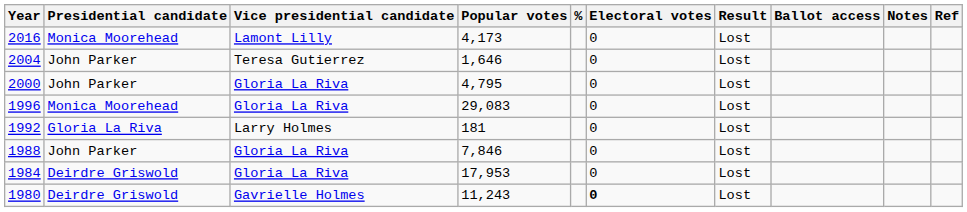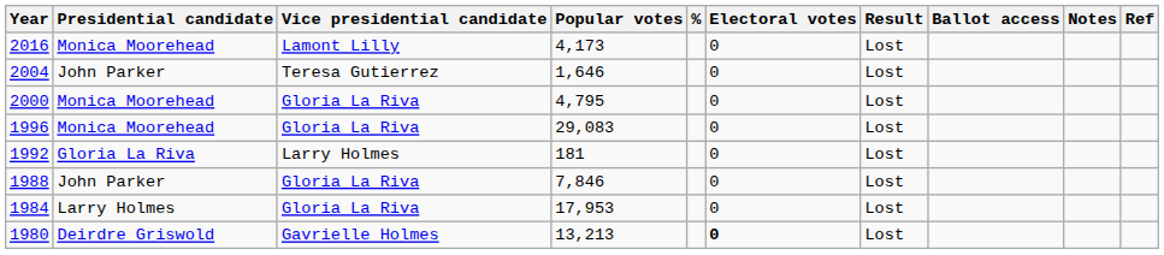 <table class="wikitable sortable" style="font-size:80%">
 <tr>
 <th>Year</th>
 <th>Presidential candidate</th>
 <th>Vice presidential candidate</th>
 <th>Popular votes</th>
 <th>%</th>
 <th>Electoral votes</th>
 <th>Result</th>
 <th>Ballot access</th>
 <th>Notes</th>
 <th>Ref</th>
 </tr>
 <tr>
 <td><a href='#'>2016</a></td>
 <td><a href='#'>Monica Moorehead</a></td>
 <td><a href='#'>Lamont Lilly</a></td>
 <td>4,173</td>
 <td></td>
 <td>0</td>
 <td> Lost</td>
 <td></td>
 <td></td>
 <td></td>
 </tr>
 <tr>
 <td><a href='#'>2004</a></td>
 <td>John Parker</td>
 <td>Teresa Gutierrez</td>
 <td>1,646</td>
 <td></td>
 <td>0</td>
 <td> Lost</td>
 <td></td>
 <td></td>
 <td></td>
 </tr>
 <tr>
 <td><a href='#'>2000</a></td>
-<td>John Parker</td>
+<td><a href='#'>Monica Moorehead</a></td>
 <td><a href='#'>Gloria La Riva</a></td>
 <td>4,795</td>
 <td></td>
 <td>0</td>
 <td> Lost</td>
 <td></td>
 <td></td>
 <td></td>
 </tr>
 <tr>
 <td><a href='#'>1996</a></td>
 <td><a href='#'>Monica Moorehead</a></td>
 <td><a href='#'>Gloria La Riva</a></td>
 <td>29,083</td>
 <td></td>
 <td>0</td>
 <td> Lost</td>
 <td></td>
 <td></td>
 <td></td>
 </tr>
 <tr>
 <td><a href='#'>1992</a></td>
 <td><a href='#'>Gloria La Riva</a></td>
 <td>Larry Holmes</td>
 <td>181</td>
 <td></td>
 <td>0</td>
 <td> Lost</td>
 <td></td>
 <td></td>
 <td></td>
 </tr>
 <tr>
 <td><a href='#'>1988</a></td>
 <td>John Parker</td>
 <td><a href='#'>Gloria La Riva</a></td>
 <td>7,846</td>
 <td></td>
 <td>0</td>
 <td> Lost</td>
 <td></td>
 <td></td>
 <td></td>
 </tr>
 <tr>
 <td><a href='#'>1984</a></td>
-<td><a href='#'>Deirdre Griswold</a></td>
+<td>Larry Holmes</td>
 <td><a href='#'>Gloria La Riva</a></td>
 <td>17,953</td>
 <td></td>
 <td>0</td>
 <td> Lost</td>
 <td></td>
 <td></td>
 <td></td>
 </tr>
 <tr>
 <td><a href='#'>1980</a></td>
 <td><a href='#'>Deirdre Griswold</a></td>
 <td><a href='#'>Gavrielle Holmes</a></td>
-<td>11,243</td>
+<td>13,213</td>
 <td></td>
 <td><strong>0</strong></td>
 <td> Lost</td>
 <td></td>
 <td></td>
 <td></td>
 </tr>
 </table>
